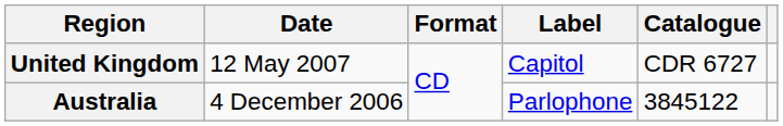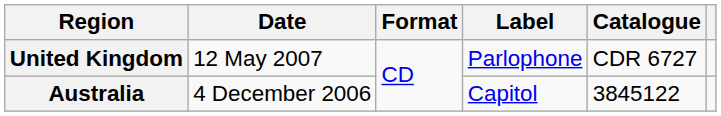 <table class="wikitable plainrowheaders">
 <tr>
 <th scope="col">Region</th>
 <th scope="col">Date</th>
 <th scope="col">Format</th>
 <th scope="col">Label</th>
 <th scope="col">Catalogue</th>
 <th scope="col"></th>
 </tr>
 <tr>
 <th scope="row">United Kingdom</th>
 <td>12 May 2007</td>
 <td rowspan="2"><a href='#'>CD</a></td>
-<td><a href='#'>Capitol</a></td>
+<td><a href='#'>Parlophone</a></td>
 <td>CDR 6727</td>
 <td></td>
 </tr>
 <tr>
 <th scope="row">Australia</th>
 <td>4 December 2006</td>
-<td><a href='#'>Parlophone</a></td>
+<td><a href='#'>Capitol</a></td>
 <td>3845122</td>
 <td></td>
 </tr>
 </table>
